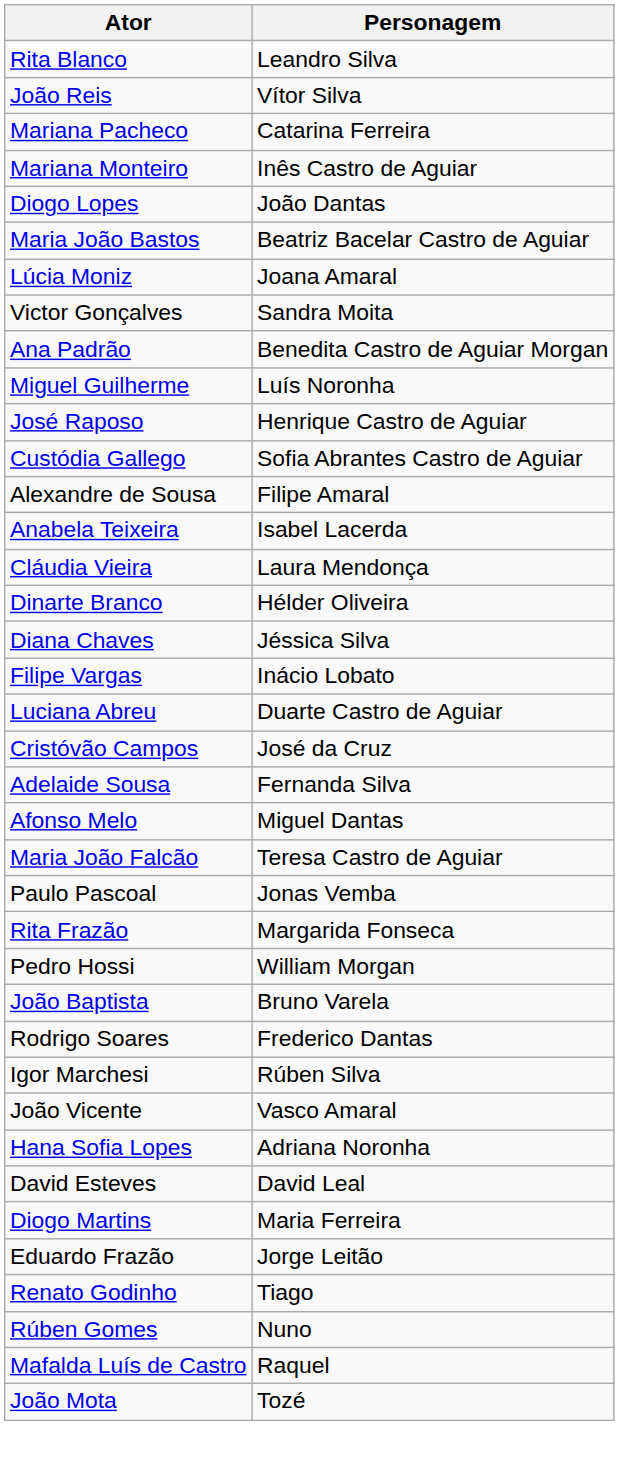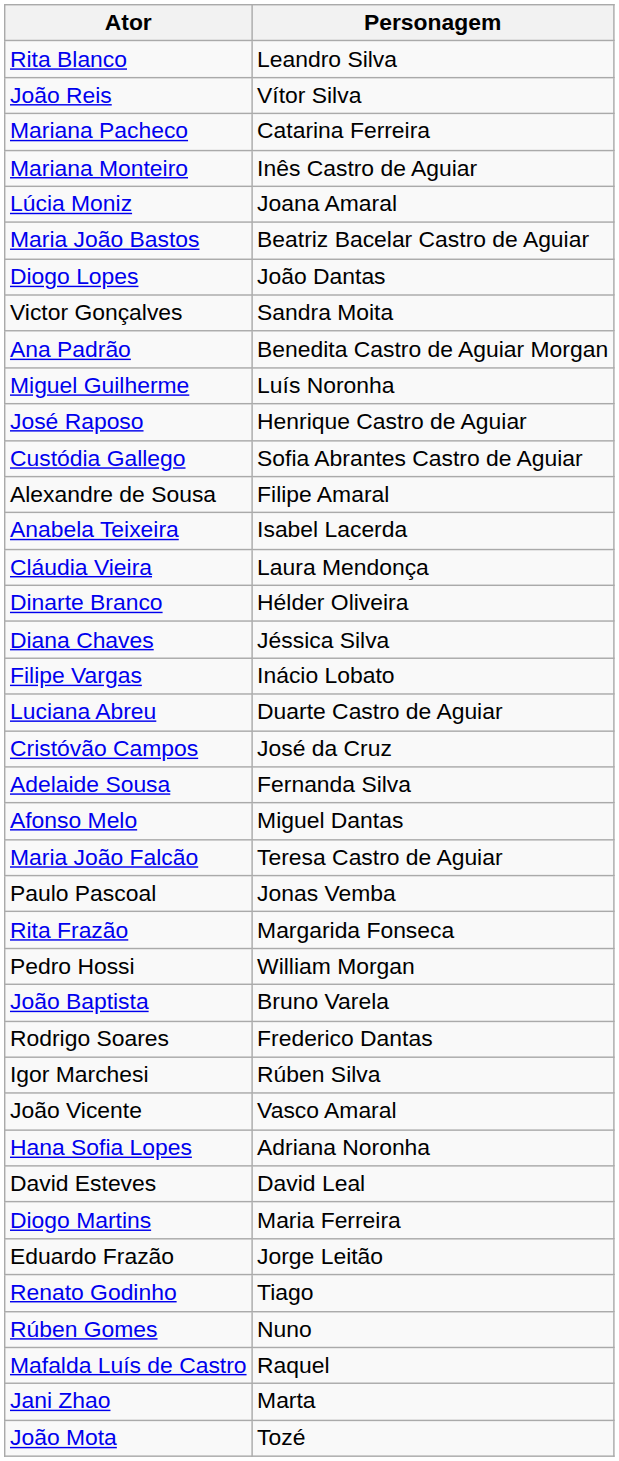 <table class="wikitable sortable">
 <tr>
 <th>Ator</th>
 <th>Personagem</th>
 </tr>
 <tr>
 <td><a href='#'>Rita Blanco</a></td>
 <td>Leandro Silva</td>
 </tr>
 <tr>
 <td><a href='#'>João Reis</a></td>
 <td>Vítor Silva</td>
 </tr>
 <tr>
 <td><a href='#'>Mariana Pacheco</a></td>
 <td>Catarina Ferreira</td>
 </tr>
 <tr>
 <td><a href='#'>Mariana Monteiro</a></td>
 <td>Inês Castro de Aguiar</td>
 </tr>
 <tr>
-<td><a href='#'>Diogo Lopes</a></td>
-<td>João Dantas</td>
+<td><a href='#'>Lúcia Moniz</a></td>
+<td>Joana Amaral</td>
 </tr>
 <tr>
 <td><a href='#'>Maria João Bastos</a></td>
 <td>Beatriz Bacelar Castro de Aguiar</td>
 </tr>
 <tr>
-<td><a href='#'>Lúcia Moniz</a></td>
-<td>Joana Amaral</td>
+<td><a href='#'>Diogo Lopes</a></td>
+<td>João Dantas</td>
 </tr>
 <tr>
 <td>Victor Gonçalves</td>
 <td>Sandra Moita</td>
 </tr>
 <tr>
 <td><a href='#'>Ana Padrão</a></td>
 <td>Benedita Castro de Aguiar Morgan</td>
 </tr>
 <tr>
 <td><a href='#'>Miguel Guilherme</a></td>
 <td>Luís Noronha</td>
 </tr>
 <tr>
 <td><a href='#'>José Raposo</a></td>
 <td>Henrique Castro de Aguiar</td>
 </tr>
 <tr>
 <td><a href='#'>Custódia Gallego</a></td>
 <td>Sofia Abrantes Castro de Aguiar</td>
 </tr>
 <tr>
 <td>Alexandre de Sousa</td>
 <td>Filipe Amaral</td>
 </tr>
 <tr>
 <td><a href='#'>Anabela Teixeira</a></td>
 <td>Isabel Lacerda</td>
 </tr>
 <tr>
 <td><a href='#'>Cláudia Vieira</a></td>
 <td>Laura Mendonça</td>
 </tr>
 <tr>
 <td><a href='#'>Dinarte Branco</a></td>
 <td>Hélder Oliveira</td>
 </tr>
 <tr>
 <td><a href='#'>Diana Chaves</a></td>
 <td>Jéssica Silva</td>
 </tr>
 <tr>
 <td><a href='#'>Filipe Vargas</a></td>
 <td>Inácio Lobato</td>
 </tr>
 <tr>
 <td><a href='#'>Luciana Abreu</a></td>
 <td>Duarte Castro de Aguiar</td>
 </tr>
 <tr>
 <td><a href='#'>Cristóvão Campos</a></td>
 <td>José da Cruz</td>
 </tr>
 <tr>
 <td><a href='#'>Adelaide Sousa</a></td>
 <td>Fernanda Silva</td>
 </tr>
 <tr>
 <td><a href='#'>Afonso Melo</a></td>
 <td>Miguel Dantas</td>
 </tr>
 <tr>
 <td><a href='#'>Maria João Falcão</a></td>
 <td>Teresa Castro de Aguiar</td>
 </tr>
 <tr>
 <td>Paulo Pascoal</td>
 <td>Jonas Vemba</td>
 </tr>
 <tr>
 <td><a href='#'>Rita Frazão</a></td>
 <td>Margarida Fonseca</td>
 </tr>
 <tr>
 <td>Pedro Hossi</td>
 <td>William Morgan</td>
 </tr>
 <tr>
 <td><a href='#'>João Baptista</a></td>
 <td>Bruno Varela</td>
 </tr>
 <tr>
 <td>Rodrigo Soares</td>
 <td>Frederico Dantas</td>
 </tr>
 <tr>
 <td>Igor Marchesi</td>
 <td>Rúben Silva</td>
 </tr>
 <tr>
 <td>João Vicente</td>
 <td>Vasco Amaral</td>
 </tr>
 <tr>
 <td><a href='#'>Hana Sofia Lopes</a></td>
 <td>Adriana Noronha</td>
 </tr>
 <tr>
 <td>David Esteves</td>
 <td>David Leal</td>
 </tr>
 <tr>
 <td><a href='#'>Diogo Martins</a></td>
 <td>Maria Ferreira</td>
 </tr>
 <tr>
 <td>Eduardo Frazão</td>
 <td>Jorge Leitão</td>
 </tr>
 <tr>
 <td><a href='#'>Renato Godinho</a></td>
 <td>Tiago</td>
 </tr>
 <tr>
 <td><a href='#'>Rúben Gomes</a></td>
 <td>Nuno</td>
 </tr>
 <tr>
 <td><a href='#'>Mafalda Luís de Castro</a></td>
 <td>Raquel</td>
 </tr>
 <tr>
+<td><a href='#'>Jani Zhao</a></td>
+<td>Marta</td>
+</tr>
+<tr>
 <td><a href='#'>João Mota</a></td>
 <td>Tozé</td>
 </tr>
 </table>
